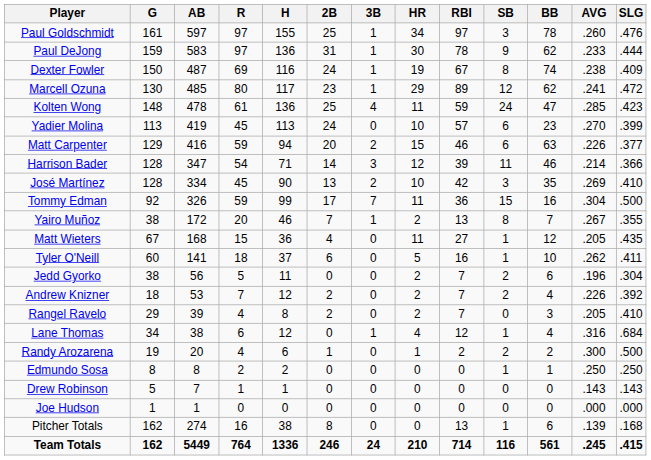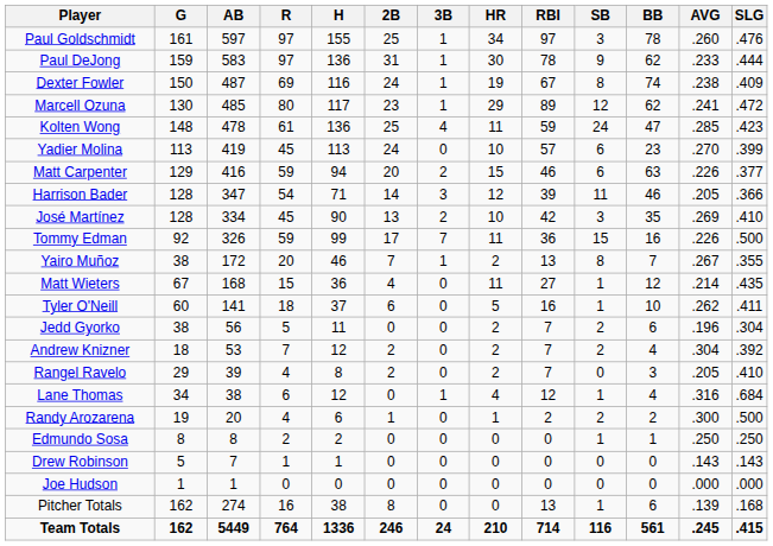 <table class=wikitable style="text-align:center">
 <tr>
 <th bgcolor=#DDDDFF; width="20%">Player</th>
 <th bgcolor=#DDDDFF; width="7%">G</th>
 <th bgcolor=#DDDDFF; width="7%">AB</th>
 <th bgcolor=#DDDDFF; width="7%">R</th>
 <th bgcolor=#DDDDFF; width="7%">H</th>
 <th bgcolor=#DDDDFF; width="7%">2B</th>
 <th bgcolor=#DDDDFF; width="7%">3B</th>
 <th bgcolor=#DDDDFF; width="7%">HR</th>
 <th bgcolor=#DDDDFF; width="7%">RBI</th>
 <th bgcolor=#DDDDFF; width="7%">SB</th>
 <th bgcolor=#DDDDFF; width="7%">BB</th>
 <th bgcolor=#DDDDFF; width="7%">AVG</th>
 <th bgcolor=#DDDDFF; width="7%">SLG</th>
 </tr>
 <tr>
 <td><a href='#'>Paul Goldschmidt</a></td>
 <td>161</td>
 <td>597</td>
 <td>97</td>
 <td>155</td>
 <td>25</td>
 <td>1</td>
 <td>34</td>
 <td>97</td>
 <td>3</td>
 <td>78</td>
 <td>.260</td>
 <td>.476</td>
 </tr>
 <tr>
 <td><a href='#'>Paul DeJong</a></td>
 <td>159</td>
 <td>583</td>
 <td>97</td>
 <td>136</td>
 <td>31</td>
 <td>1</td>
 <td>30</td>
 <td>78</td>
 <td>9</td>
 <td>62</td>
 <td>.233</td>
 <td>.444</td>
 </tr>
 <tr>
 <td><a href='#'>Dexter Fowler</a></td>
 <td>150</td>
 <td>487</td>
 <td>69</td>
 <td>116</td>
 <td>24</td>
 <td>1</td>
 <td>19</td>
 <td>67</td>
 <td>8</td>
 <td>74</td>
 <td>.238</td>
 <td>.409</td>
 </tr>
 <tr>
 <td><a href='#'>Marcell Ozuna</a></td>
 <td>130</td>
 <td>485</td>
 <td>80</td>
 <td>117</td>
 <td>23</td>
 <td>1</td>
 <td>29</td>
 <td>89</td>
 <td>12</td>
 <td>62</td>
 <td>.241</td>
 <td>.472</td>
 </tr>
 <tr>
 <td><a href='#'>Kolten Wong</a></td>
 <td>148</td>
 <td>478</td>
 <td>61</td>
 <td>136</td>
 <td>25</td>
 <td>4</td>
 <td>11</td>
 <td>59</td>
 <td>24</td>
 <td>47</td>
 <td>.285</td>
 <td>.423</td>
 </tr>
 <tr>
 <td><a href='#'>Yadier Molina</a></td>
 <td>113</td>
 <td>419</td>
 <td>45</td>
 <td>113</td>
 <td>24</td>
 <td>0</td>
 <td>10</td>
 <td>57</td>
 <td>6</td>
 <td>23</td>
 <td>.270</td>
 <td>.399</td>
 </tr>
 <tr>
 <td><a href='#'>Matt Carpenter</a></td>
 <td>129</td>
 <td>416</td>
 <td>59</td>
 <td>94</td>
 <td>20</td>
 <td>2</td>
 <td>15</td>
 <td>46</td>
 <td>6</td>
 <td>63</td>
 <td>.226</td>
 <td>.377</td>
 </tr>
 <tr>
 <td><a href='#'>Harrison Bader</a></td>
 <td>128</td>
 <td>347</td>
 <td>54</td>
 <td>71</td>
 <td>14</td>
 <td>3</td>
 <td>12</td>
 <td>39</td>
 <td>11</td>
 <td>46</td>
-<td>.214</td>
+<td>.205</td>
 <td>.366</td>
 </tr>
 <tr>
 <td><a href='#'>José Martínez</a></td>
 <td>128</td>
 <td>334</td>
 <td>45</td>
 <td>90</td>
 <td>13</td>
 <td>2</td>
 <td>10</td>
 <td>42</td>
 <td>3</td>
 <td>35</td>
 <td>.269</td>
 <td>.410</td>
 </tr>
 <tr>
 <td><a href='#'>Tommy Edman</a></td>
 <td>92</td>
 <td>326</td>
 <td>59</td>
 <td>99</td>
 <td>17</td>
 <td>7</td>
 <td>11</td>
 <td>36</td>
 <td>15</td>
 <td>16</td>
-<td>.304</td>
+<td>.226</td>
 <td>.500</td>
 </tr>
 <tr>
 <td><a href='#'>Yairo Muñoz</a></td>
 <td>38</td>
 <td>172</td>
 <td>20</td>
 <td>46</td>
 <td>7</td>
 <td>1</td>
 <td>2</td>
 <td>13</td>
 <td>8</td>
 <td>7</td>
 <td>.267</td>
 <td>.355</td>
 </tr>
 <tr>
 <td><a href='#'>Matt Wieters</a></td>
 <td>67</td>
 <td>168</td>
 <td>15</td>
 <td>36</td>
 <td>4</td>
 <td>0</td>
 <td>11</td>
 <td>27</td>
 <td>1</td>
 <td>12</td>
-<td>.205</td>
+<td>.214</td>
 <td>.435</td>
 </tr>
 <tr>
 <td><a href='#'>Tyler O'Neill</a></td>
 <td>60</td>
 <td>141</td>
 <td>18</td>
 <td>37</td>
 <td>6</td>
 <td>0</td>
 <td>5</td>
 <td>16</td>
 <td>1</td>
 <td>10</td>
 <td>.262</td>
 <td>.411</td>
 </tr>
 <tr>
 <td><a href='#'>Jedd Gyorko</a></td>
 <td>38</td>
 <td>56</td>
 <td>5</td>
 <td>11</td>
 <td>0</td>
 <td>0</td>
 <td>2</td>
 <td>7</td>
 <td>2</td>
 <td>6</td>
 <td>.196</td>
 <td>.304</td>
 </tr>
 <tr>
 <td><a href='#'>Andrew Knizner</a></td>
 <td>18</td>
 <td>53</td>
 <td>7</td>
 <td>12</td>
 <td>2</td>
 <td>0</td>
 <td>2</td>
 <td>7</td>
 <td>2</td>
 <td>4</td>
-<td>.226</td>
+<td>.304</td>
 <td>.392</td>
 </tr>
 <tr>
 <td><a href='#'>Rangel Ravelo</a></td>
 <td>29</td>
 <td>39</td>
 <td>4</td>
 <td>8</td>
 <td>2</td>
 <td>0</td>
 <td>2</td>
 <td>7</td>
 <td>0</td>
 <td>3</td>
 <td>.205</td>
 <td>.410</td>
 </tr>
 <tr>
 <td><a href='#'>Lane Thomas</a></td>
 <td>34</td>
 <td>38</td>
 <td>6</td>
 <td>12</td>
 <td>0</td>
 <td>1</td>
 <td>4</td>
 <td>12</td>
 <td>1</td>
 <td>4</td>
 <td>.316</td>
 <td>.684</td>
 </tr>
 <tr>
 <td><a href='#'>Randy Arozarena</a></td>
 <td>19</td>
 <td>20</td>
 <td>4</td>
 <td>6</td>
 <td>1</td>
 <td>0</td>
 <td>1</td>
 <td>2</td>
 <td>2</td>
 <td>2</td>
 <td>.300</td>
 <td>.500</td>
 </tr>
 <tr>
 <td><a href='#'>Edmundo Sosa</a></td>
 <td>8</td>
 <td>8</td>
 <td>2</td>
 <td>2</td>
 <td>0</td>
 <td>0</td>
 <td>0</td>
 <td>0</td>
 <td>1</td>
 <td>1</td>
 <td>.250</td>
 <td>.250</td>
 </tr>
 <tr>
 <td><a href='#'>Drew Robinson</a></td>
 <td>5</td>
 <td>7</td>
 <td>1</td>
 <td>1</td>
 <td>0</td>
 <td>0</td>
 <td>0</td>
 <td>0</td>
 <td>0</td>
 <td>0</td>
 <td>.143</td>
 <td>.143</td>
 </tr>
 <tr>
 <td><a href='#'>Joe Hudson</a></td>
 <td>1</td>
 <td>1</td>
 <td>0</td>
 <td>0</td>
 <td>0</td>
 <td>0</td>
 <td>0</td>
 <td>0</td>
 <td>0</td>
 <td>0</td>
 <td>.000</td>
 <td>.000</td>
 </tr>
 <tr>
 <td>Pitcher Totals</td>
 <td>162</td>
 <td>274</td>
 <td>16</td>
 <td>38</td>
 <td>8</td>
 <td>0</td>
 <td>0</td>
 <td>13</td>
 <td>1</td>
 <td>6</td>
 <td>.139</td>
 <td>.168</td>
 </tr>
 <tr>
 <td><strong>Team Totals</strong></td>
 <td><strong>162</strong></td>
 <td><strong>5449</strong></td>
 <td><strong>764</strong></td>
 <td><strong>1336</strong></td>
 <td><strong>246</strong></td>
 <td><strong>24</strong></td>
 <td><strong>210</strong></td>
 <td><strong>714</strong></td>
 <td><strong>116</strong></td>
 <td><strong>561</strong></td>
 <td><strong>.245</strong></td>
 <td><strong>.415</strong></td>
 </tr>
 </table>
